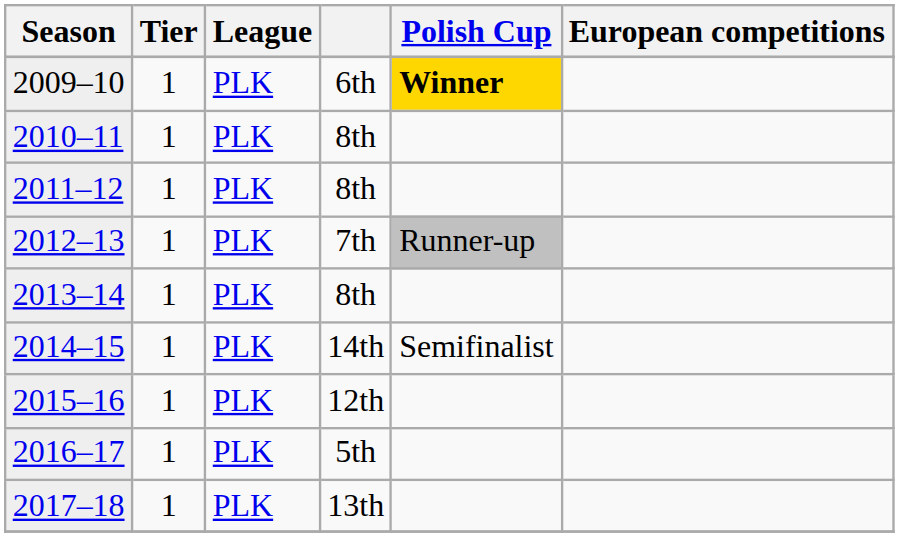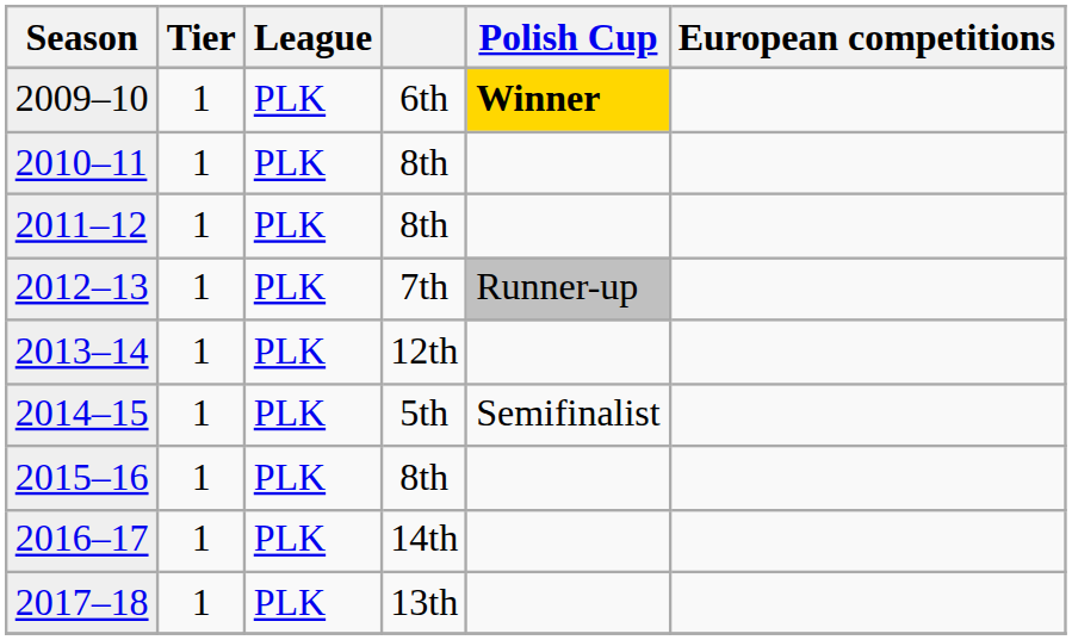 <table class="wikitable" style="font-size:85%;;">
 <tr>
 <th>Season</th>
 <th>Tier</th>
 <th>League</th>
 <th></th>
 <th><a href='#'>Polish Cup</a></th>
 <th colspan=3>European competitions</th>
 </tr>
 <tr>
 </tr>
 <tr>
 <td style="background:#efefef;">2009–10</td>
 <td align=center>1</td>
 <td align=left><a href='#'>PLK</a></td>
 <td align=center>6th</td>
 <td bgcolor=gold><strong>Winner</strong></td>
 <td colspan=3></td>
 </tr>
 <tr>
 <td style="background:#efefef;"><a href='#'>2010–11</a></td>
 <td align=center>1</td>
 <td align=left><a href='#'>PLK</a></td>
 <td align=center>8th</td>
 <td></td>
 <td colspan=3></td>
 </tr>
 <tr>
 <td style="background:#efefef;"><a href='#'>2011–12</a></td>
 <td align=center>1</td>
 <td align=left><a href='#'>PLK</a></td>
 <td align=center>8th</td>
 <td></td>
 <td colspan=3></td>
 </tr>
 <tr>
 <td style="background:#efefef;"><a href='#'>2012–13</a></td>
 <td align=center>1</td>
 <td align=left><a href='#'>PLK</a></td>
 <td align=center>7th</td>
 <td bgcolor=silver>Runner-up</td>
 <td colspan=3></td>
 </tr>
 <tr>
 <td style="background:#efefef;"><a href='#'>2013–14</a></td>
 <td align=center>1</td>
 <td align=left><a href='#'>PLK</a></td>
-<td align=center>8th</td>
+<td align=center>12th</td>
 <td></td>
 <td colspan=3></td>
 </tr>
 <tr>
 <td style="background:#efefef;"><a href='#'>2014–15</a></td>
 <td align=center>1</td>
 <td align=left><a href='#'>PLK</a></td>
-<td align=center>14th</td>
+<td align=center>5th</td>
 <td>Semifinalist</td>
 <td colspan=3></td>
 </tr>
 <tr>
 <td style="background:#efefef;"><a href='#'>2015–16</a></td>
 <td align=center>1</td>
 <td align=left><a href='#'>PLK</a></td>
-<td align=center>12th</td>
+<td align=center>8th</td>
 <td></td>
 <td colspan=3></td>
 </tr>
 <tr>
 <td style="background:#efefef;"><a href='#'>2016–17</a></td>
 <td align=center>1</td>
 <td align=left><a href='#'>PLK</a></td>
-<td align=center>5th</td>
+<td align=center>14th</td>
 <td></td>
 <td colspan=3></td>
 </tr>
 <tr>
 <td style="background:#efefef;"><a href='#'>2017–18</a></td>
 <td align=center>1</td>
 <td align=left><a href='#'>PLK</a></td>
 <td align=center>13th</td>
 <td></td>
 <td colspan=3></td>
 </tr>
 <tr>
 </tr>
 </table>
